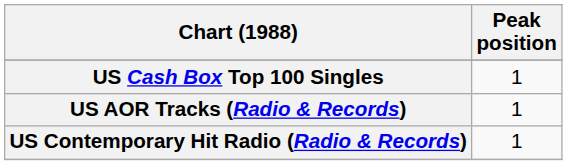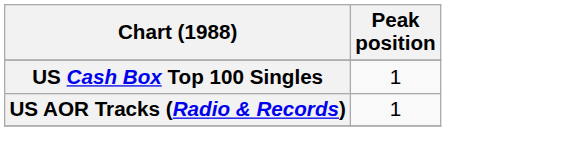 <table class="wikitable sortable plainrowheaders" style="text-align:center">
 <tr>
 <th scope="col">Chart (1988)</th>
 <th scope="col">Peak<br>position</th>
 </tr>
 <tr>
 </tr>
 <tr>
 </tr>
 <tr>
 </tr>
 <tr>
 </tr>
 <tr>
 </tr>
 <tr>
 </tr>
 <tr>
 </tr>
 <tr>
 <th scope="row">US <em><a href='#'>Cash Box</a></em> Top 100 Singles</th>
 <td>1</td>
 </tr>
 <tr>
 <th scope="row">US AOR Tracks (<em><a href='#'>Radio & Records</a></em>)</th>
 <td>1</td>
 </tr>
 <tr>
-<th scope="row">US Contemporary Hit Radio (<em><a href='#'>Radio & Records</a></em>)</th>
-<td>1</td>
-</tr>
-<tr>
 </tr>
 </table>
